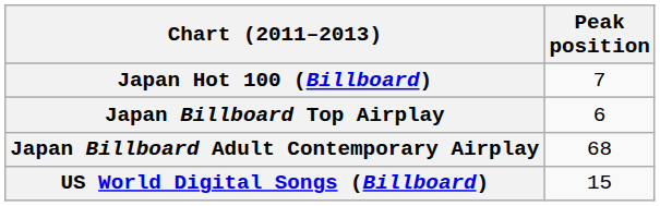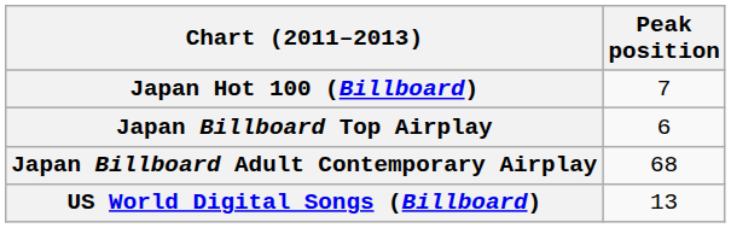 <table class="wikitable sortable plainrowheaders">
 <tr>
 <th align="center">Chart (2011–2013)</th>
 <th align="center">Peak<br>position</th>
 </tr>
 <tr>
 <th scope="row">Japan Hot 100 (<em><a href='#'>Billboard</a></em>)</th>
 <td align="center">7</td>
 </tr>
 <tr>
 <th scope="row">Japan <em>Billboard</em> Top Airplay</th>
 <td align="center">6</td>
 </tr>
 <tr>
 <th scope="row">Japan <em>Billboard</em> Adult Contemporary Airplay</th>
 <td align="center">68</td>
 </tr>
 <tr>
 <th scope="row">US <a href='#'>World Digital Songs</a> (<em><a href='#'>Billboard</a></em>)</th>
-<td align=center>15</td>
+<td align=center>13</td>
 </tr>
 </table>
